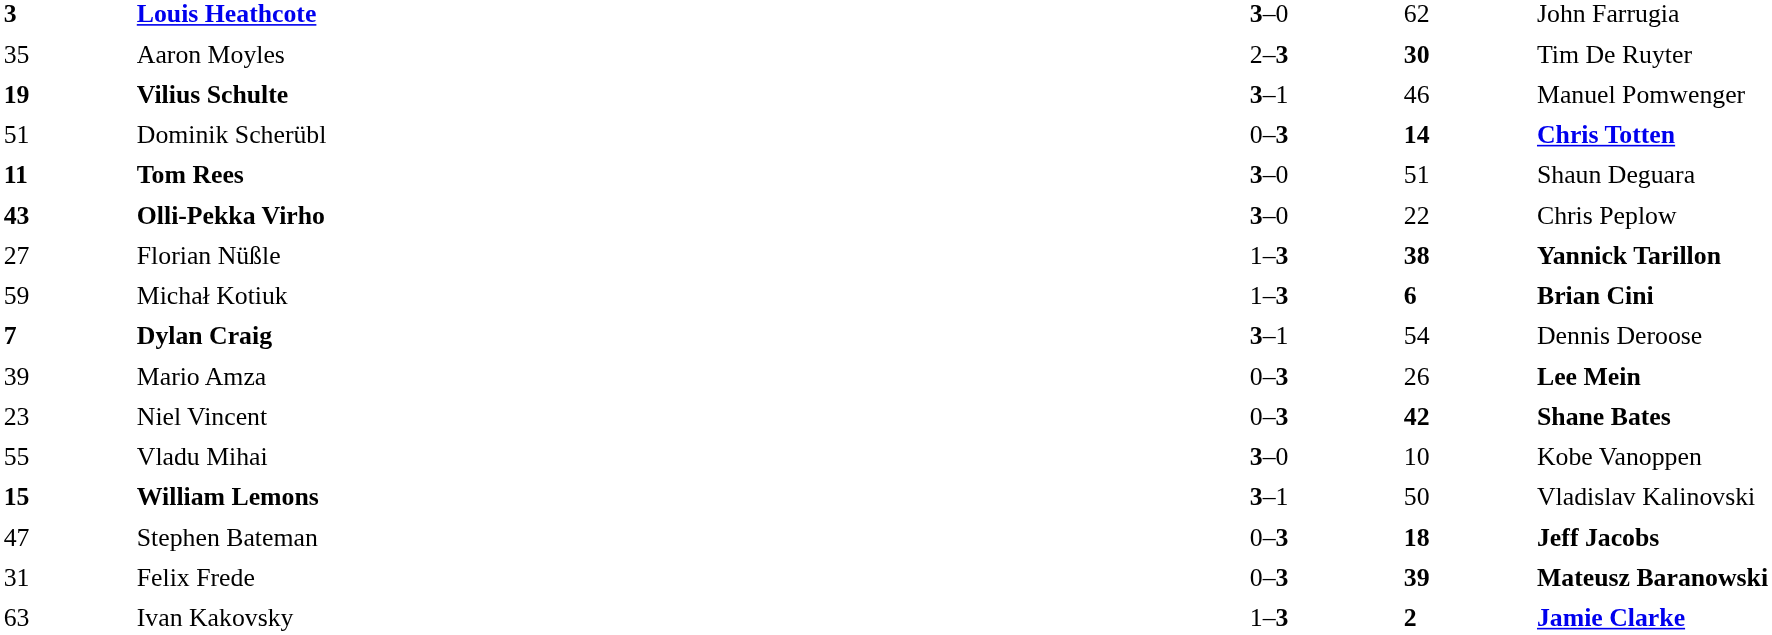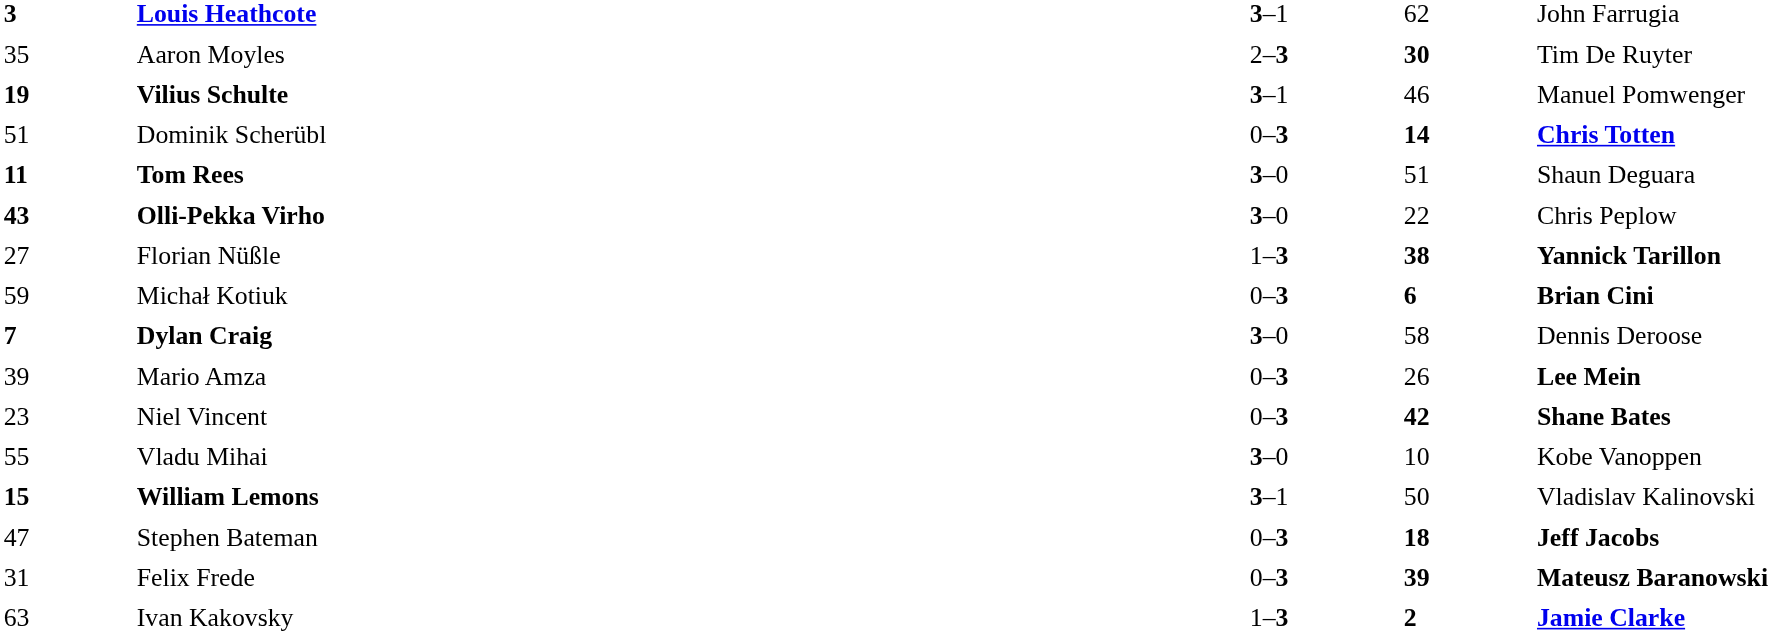 <table width="100%" cellspacing="5">
 <tr>
 <th width=5%></th>
 <th width=40%></th>
 <th width=10%></th>
 <th width=5%></th>
 <th width=40%></th>
 </tr>
 <tr>
 <td><strong>3</strong></td>
 <td> <strong><a href='#'>Louis Heathcote</a></strong></td>
-<td align="center"><strong>3</strong>–0</td>
+<td align="center"><strong>3</strong>–1</td>
 <td>62</td>
 <td> John Farrugia</td>
 </tr>
 <tr>
 <td>35</td>
 <td> Aaron Moyles</td>
 <td align="center">2–<strong>3</strong></td>
 <td><strong>30</strong></td>
 <td> Tim De Ruyter</td>
 </tr>
 <tr>
 <td><strong>19</strong></td>
 <td> <strong>Vilius Schulte</strong></td>
 <td align="center"><strong>3</strong>–1</td>
 <td>46</td>
 <td> Manuel Pomwenger</td>
 </tr>
 <tr>
 <td>51</td>
 <td> Dominik Scherübl</td>
 <td align="center">0–<strong>3</strong></td>
 <td><strong>14</strong></td>
 <td> <strong><a href='#'>Chris Totten</a></strong></td>
 </tr>
 <tr>
 <td><strong>11</strong></td>
 <td> <strong>Tom Rees</strong></td>
 <td align="center"><strong>3</strong>–0</td>
 <td>51</td>
 <td> Shaun Deguara</td>
 </tr>
 <tr>
 <td><strong>43</strong></td>
 <td> <strong>Olli-Pekka Virho</strong></td>
 <td align="center"><strong>3</strong>–0</td>
 <td>22</td>
 <td> Chris Peplow</td>
 </tr>
 <tr>
 <td>27</td>
 <td> Florian Nüßle</td>
 <td align="center">1–<strong>3</strong></td>
 <td><strong>38</strong></td>
 <td> <strong>Yannick Tarillon</strong></td>
 </tr>
 <tr>
 <td>59</td>
 <td> Michał Kotiuk</td>
-<td align="center">1–<strong>3</strong></td>
+<td align="center">0–<strong>3</strong></td>
 <td><strong>6</strong></td>
 <td> <strong>Brian Cini</strong></td>
 </tr>
 <tr>
 <td><strong>7</strong></td>
 <td> <strong>Dylan Craig</strong></td>
-<td align="center"><strong>3</strong>–1</td>
-<td>54</td>
+<td align="center"><strong>3</strong>–0</td>
+<td>58</td>
 <td> Dennis Deroose</td>
 </tr>
 <tr>
 <td>39</td>
 <td> Mario Amza</td>
 <td align="center">0–<strong>3</strong></td>
 <td>26</td>
 <td> <strong>Lee Mein</strong></td>
 </tr>
 <tr>
 <td>23</td>
 <td> Niel Vincent</td>
 <td align="center">0–<strong>3</strong></td>
 <td><strong>42</strong></td>
 <td> <strong>Shane Bates</strong></td>
 </tr>
 <tr>
 <td>55</td>
 <td> Vladu Mihai</td>
 <td align="center"><strong>3</strong>–0</td>
 <td>10</td>
 <td> Kobe Vanoppen</td>
 </tr>
 <tr>
 <td><strong>15</strong></td>
 <td> <strong>William Lemons</strong></td>
 <td align="center"><strong>3</strong>–1</td>
 <td>50</td>
 <td> Vladislav Kalinovski</td>
 </tr>
 <tr>
 <td>47</td>
 <td> Stephen Bateman</td>
 <td align="center">0–<strong>3</strong></td>
 <td><strong>18</strong></td>
 <td> <strong>Jeff Jacobs</strong></td>
 </tr>
 <tr>
 <td>31</td>
 <td> Felix Frede</td>
 <td align="center">0–<strong>3</strong></td>
 <td><strong>39</strong></td>
 <td> <strong>Mateusz Baranowski</strong></td>
 </tr>
 <tr>
 <td>63</td>
 <td> Ivan Kakovsky</td>
 <td align="center">1–<strong>3</strong></td>
 <td><strong>2</strong></td>
 <td> <strong><a href='#'>Jamie Clarke</a></strong></td>
 </tr>
 </table>
